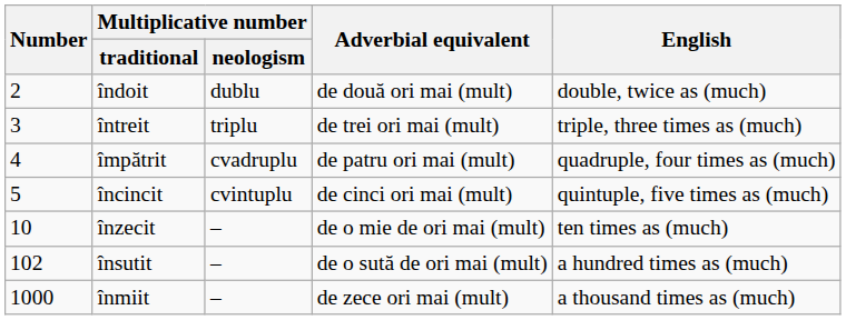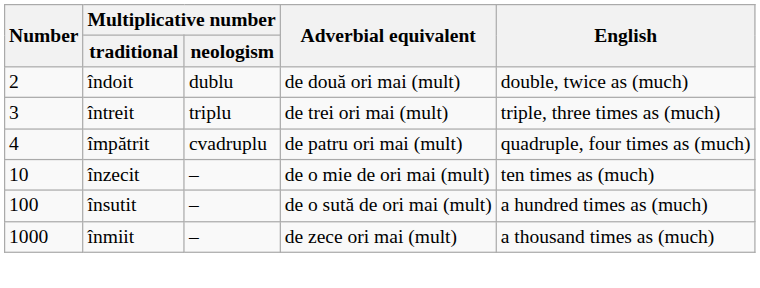 <table class="wikitable">
 <tr>
 <th rowspan="2">Number</th>
 <th colspan="2">Multiplicative number</th>
 <th rowspan="2">Adverbial equivalent</th>
 <th rowspan="2">English</th>
 </tr>
 <tr>
 <th>traditional</th>
 <th>neologism</th>
 </tr>
 <tr>
 <td>2</td>
 <td>îndoit</td>
 <td>dublu</td>
 <td>de două ori mai (mult)</td>
 <td>double, twice as (much)</td>
 </tr>
 <tr>
 <td>3</td>
 <td>întreit</td>
 <td>triplu</td>
 <td>de trei ori mai (mult)</td>
 <td>triple, three times as (much)</td>
 </tr>
 <tr>
 <td>4</td>
 <td>împătrit</td>
 <td>cvadruplu</td>
 <td>de patru ori mai (mult)</td>
 <td>quadruple, four times as (much)</td>
 </tr>
 <tr>
-<td>5</td>
-<td>încincit</td>
-<td>cvintuplu</td>
-<td>de cinci ori mai (mult)</td>
-<td>quintuple, five times as (much)</td>
-</tr>
-<tr>
 <td>10</td>
 <td>înzecit</td>
 <td>–</td>
 <td>de o mie de ori mai (mult)</td>
 <td>ten times as (much)</td>
 </tr>
 <tr>
-<td>102</td>
+<td>100</td>
 <td>însutit</td>
 <td>–</td>
 <td>de o sută de ori mai (mult)</td>
 <td>a hundred times as (much)</td>
 </tr>
 <tr>
 <td>1000</td>
 <td>înmiit</td>
 <td>–</td>
 <td>de zece ori mai (mult)</td>
 <td>a thousand times as (much)</td>
 </tr>
 </table>
